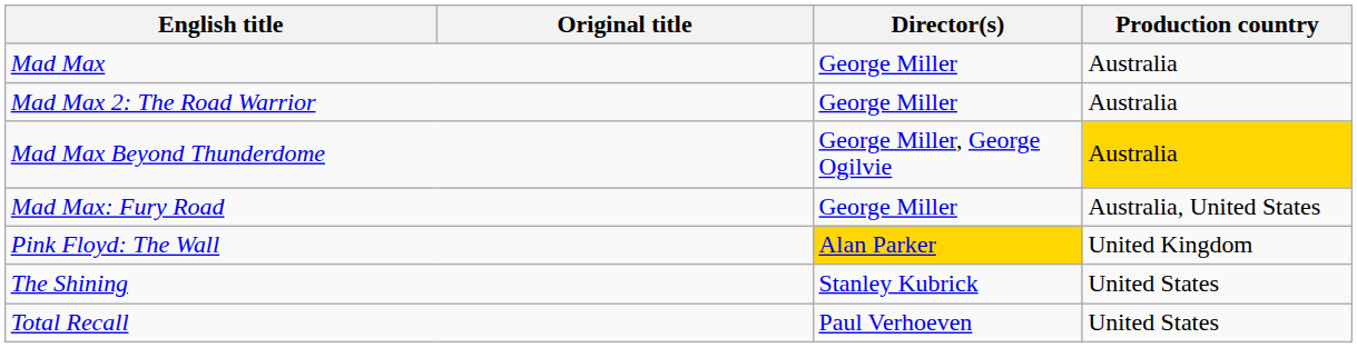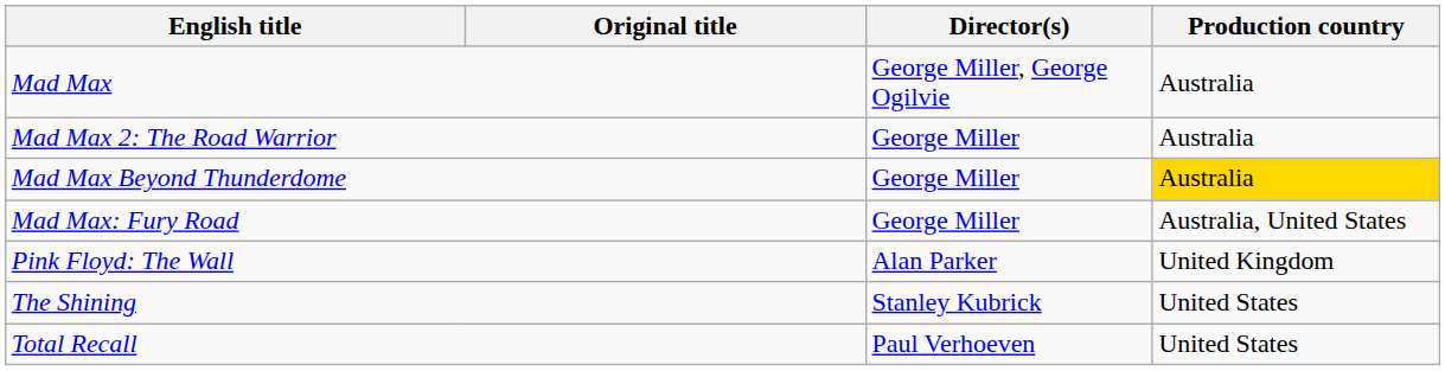 <table class="wikitable" width=100%>
 <tr>
 <th scope="col" width="32%">English title</th>
 <th scope="col" width="28%">Original title</th>
 <th scope="col" width="20%">Director(s)</th>
 <th scope="col" width="20%">Production country</th>
 </tr>
 <tr>
 <td colspan=2><em><a href='#'>Mad Max</a></em></td>
-<td><a href='#'>George Miller</a></td>
+<td><a href='#'>George Miller</a>, <a href='#'>George Ogilvie</a></td>
 <td>Australia</td>
 </tr>
 <tr>
 <td colspan=2><em><a href='#'>Mad Max 2: The Road Warrior</a></em></td>
 <td><a href='#'>George Miller</a></td>
 <td>Australia</td>
 </tr>
 <tr>
 <td colspan=2><em><a href='#'>Mad Max Beyond Thunderdome</a></em></td>
-<td><a href='#'>George Miller</a>, <a href='#'>George Ogilvie</a></td>
+<td><a href='#'>George Miller</a></td>
 <td style="background: gold;">Australia</td>
 </tr>
 <tr>
 <td colspan=2><em><a href='#'>Mad Max: Fury Road</a></em></td>
 <td><a href='#'>George Miller</a></td>
 <td>Australia, United States</td>
 </tr>
 <tr>
 <td colspan=2><em><a href='#'>Pink Floyd: The Wall</a></em></td>
-<td style="background: gold;"><a href='#'>Alan Parker</a></td>
+<td><a href='#'>Alan Parker</a></td>
 <td>United Kingdom</td>
 </tr>
 <tr>
 <td colspan=2><em><a href='#'>The Shining</a></em></td>
 <td><a href='#'>Stanley Kubrick</a></td>
 <td>United States</td>
 </tr>
 <tr>
 <td colspan=2><em><a href='#'>Total Recall</a></em></td>
 <td><a href='#'>Paul Verhoeven</a></td>
 <td>United States</td>
 </tr>
 </table>
